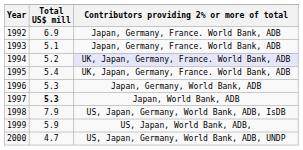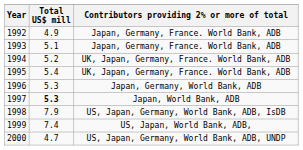 <table class="wikitable" style="text-align:center; width:30%;">
 <tr>
 </tr>
 <tr>
 <th>Year</th>
 <th>Total<br>US$ mill</th>
 <th>Contributors providing 2% or more of total</th>
 </tr>
 <tr>
 <td>1992</td>
-<td>6.9</td>
+<td>4.9</td>
 <td>Japan, Germany, France. World Bank, ADB</td>
 </tr>
 <tr>
 <td>1993</td>
 <td>5.1</td>
 <td>Japan, Germany, France. World Bank, ADB</td>
 </tr>
 <tr>
 <td>1994</td>
 <td>5.2</td>
-<td style="background: lavender;">UK, Japan, Germany, France. World Bank, ADB</td>
+<td>UK, Japan, Germany, France. World Bank, ADB</td>
 </tr>
 <tr>
 <td>1995</td>
 <td>5.4</td>
 <td>UK, Japan, Germany, France. World Bank, ADB</td>
 </tr>
 <tr>
 <td>1996</td>
 <td>5.3</td>
 <td>Japan, Germany, World Bank, ADB</td>
 </tr>
 <tr>
 <td>1997</td>
 <td><strong>5.3</strong></td>
 <td>Japan, World Bank, ADB</td>
 </tr>
 <tr>
 <td>1998</td>
 <td>7.9</td>
 <td>US, Japan, Germany, World Bank, ADB, IsDB</td>
 </tr>
 <tr>
 <td>1999</td>
-<td>5.9</td>
+<td>7.4</td>
 <td>US, Japan, World Bank, ADB,</td>
 </tr>
 <tr>
 <td>2000</td>
 <td>4.7</td>
 <td>US, Japan, Germany, World Bank, ADB, UNDP</td>
 </tr>
 </table>
